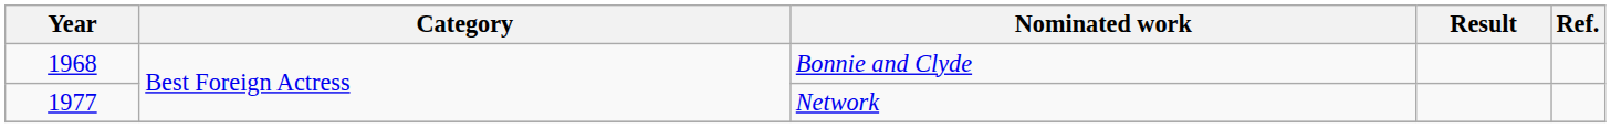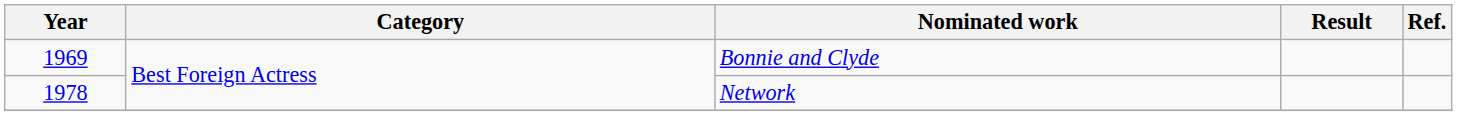 <table class=wikitable>
 <tr>
 <th scope="col" style="width:5em;">Year</th>
 <th scope="col" style="width:26em;">Category</th>
 <th scope="col" style="width:25em;">Nominated work</th>
 <th scope="col" style="width:5em;">Result</th>
 <th>Ref.</th>
 </tr>
 <tr>
-<td style="text-align:center;"><a href='#'>1968</a></td>
+<td style="text-align:center;"><a href='#'>1969</a></td>
 <td rowspan="2"><a href='#'>Best Foreign Actress</a></td>
 <td><em><a href='#'>Bonnie and Clyde</a></em></td>
 <td></td>
 <td style="text-align:center;"></td>
 </tr>
 <tr>
-<td style="text-align:center;"><a href='#'>1977</a></td>
+<td style="text-align:center;"><a href='#'>1978</a></td>
 <td><em><a href='#'>Network</a></em></td>
 <td></td>
 <td style="text-align:center;"></td>
 </tr>
 <tr>
 </tr>
 </table>
